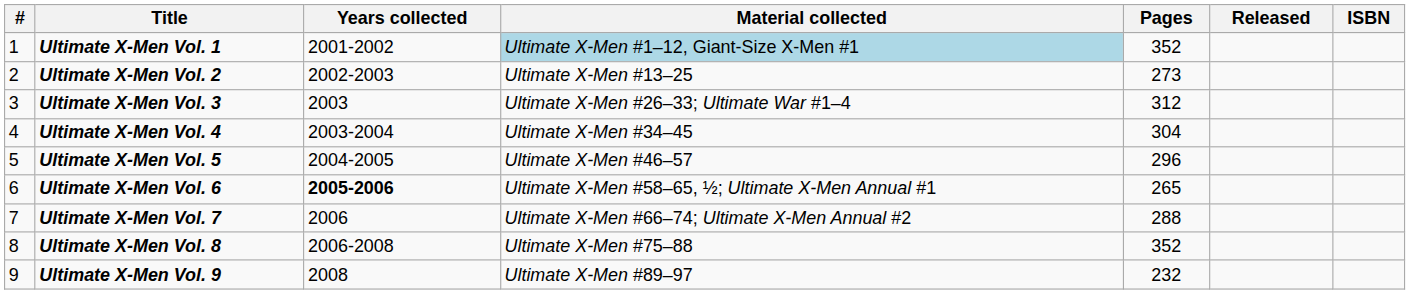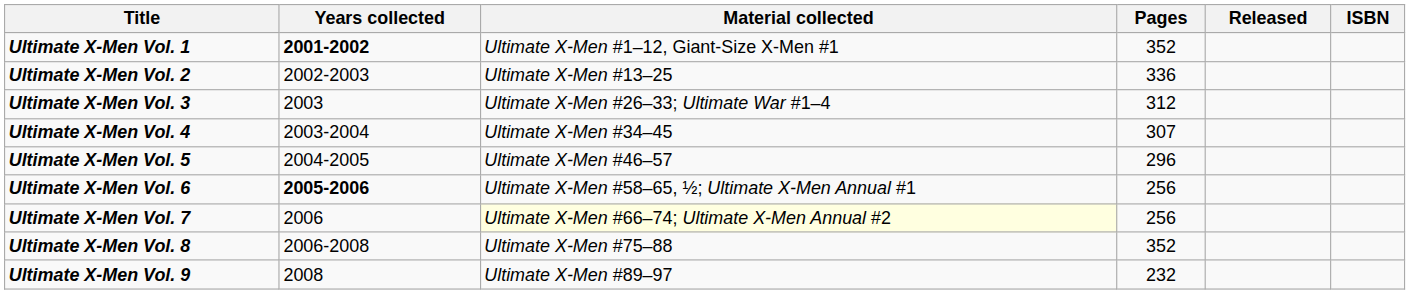 <table class="wikitable sortable" width=99%>
 <tr>
-<th class="unsortable" width=20px>#</th>
 <th>Title</th>
 <th>Years collected</th>
 <th class="unsortable">Material collected</th>
 <th>Pages</th>
 <th>Released</th>
 <th class="unsortable">ISBN</th>
 </tr>
 <tr>
-<td>1</td>
 <td><strong><em>Ultimate X-Men Vol. 1</em></strong></td>
-<td>2001-2002</td>
-<td style="background: lightblue;"><em>Ultimate X-Men</em> #1–12, Giant-Size X-Men #1</td>
+<td><strong>2001-2002</strong></td>
+<td><em>Ultimate X-Men</em> #1–12, Giant-Size X-Men #1</td>
 <td style="text-align: center;">352</td>
 <td></td>
 <td></td>
 </tr>
 <tr>
-<td>2</td>
 <td><strong><em>Ultimate X-Men Vol. 2</em></strong></td>
 <td>2002-2003</td>
 <td><em>Ultimate X-Men</em> #13–25</td>
-<td style="text-align: center;">273</td>
+<td style="text-align: center;">336</td>
 <td></td>
 <td></td>
 </tr>
 <tr>
-<td>3</td>
 <td><strong><em>Ultimate X-Men Vol. 3</em></strong></td>
 <td>2003</td>
 <td><em>Ultimate X-Men</em> #26–33; <em>Ultimate War</em> #1–4</td>
 <td style="text-align: center;">312</td>
 <td></td>
 <td></td>
 </tr>
 <tr>
-<td>4</td>
 <td><strong><em>Ultimate X-Men Vol. 4</em></strong></td>
 <td>2003-2004</td>
 <td><em>Ultimate X-Men</em> #34–45</td>
-<td style="text-align: center;">304</td>
+<td style="text-align: center;">307</td>
 <td></td>
 <td></td>
 </tr>
 <tr>
-<td>5</td>
 <td><strong><em>Ultimate X-Men Vol. 5</em></strong></td>
 <td>2004-2005</td>
 <td><em>Ultimate X-Men</em> #46–57</td>
 <td style="text-align: center;">296</td>
 <td></td>
 <td></td>
 </tr>
 <tr>
-<td>6</td>
 <td><strong><em>Ultimate X-Men Vol. 6</em></strong></td>
 <td><strong>2005-2006</strong></td>
 <td><em>Ultimate X-Men</em> #58–65, ½; <em>Ultimate X-Men Annual</em> #1</td>
-<td style="text-align: center;">265</td>
+<td style="text-align: center;">256</td>
 <td></td>
 <td></td>
 </tr>
 <tr>
-<td>7</td>
 <td><strong><em>Ultimate X-Men Vol. 7</em></strong></td>
 <td>2006</td>
-<td><em>Ultimate X-Men</em> #66–74; <em>Ultimate X-Men Annual</em> #2</td>
-<td style="text-align: center;">288</td>
+<td style="background: lightyellow;"><em>Ultimate X-Men</em> #66–74; <em>Ultimate X-Men Annual</em> #2</td>
+<td style="text-align: center;">256</td>
 <td></td>
 <td></td>
 </tr>
 <tr>
-<td>8</td>
 <td><strong><em>Ultimate X-Men Vol. 8</em></strong></td>
 <td>2006-2008</td>
 <td><em>Ultimate X-Men</em> #75–88</td>
 <td style="text-align: center;">352</td>
 <td></td>
 <td></td>
 </tr>
 <tr>
-<td>9</td>
 <td><strong><em>Ultimate X-Men Vol. 9</em></strong></td>
 <td>2008</td>
 <td><em>Ultimate X-Men</em> #89–97</td>
 <td style="text-align: center;">232</td>
 <td></td>
 <td></td>
 </tr>
 </table>
